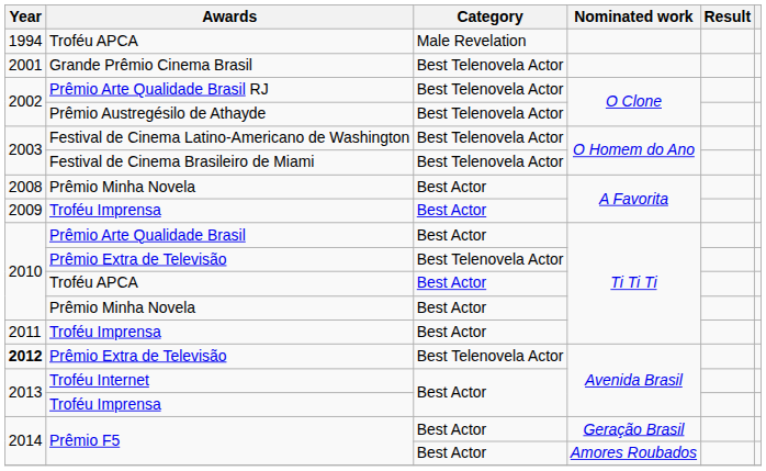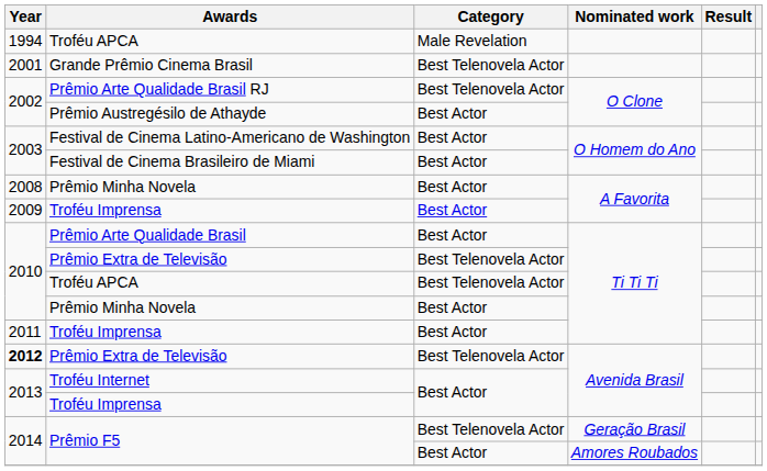 <table class="wikitable sortable">
 <tr>
 <th>Year</th>
 <th>Awards</th>
 <th>Category</th>
 <th>Nominated work</th>
 <th>Result</th>
 <th class="unsortable"></th>
 </tr>
 <tr>
 <td>1994</td>
 <td>Troféu APCA</td>
 <td>Male Revelation</td>
 <td></td>
 <td></td>
 <td></td>
 </tr>
 <tr>
 <td>2001</td>
 <td>Grande Prêmio Cinema Brasil</td>
 <td>Best Telenovela Actor</td>
 <td></td>
 <td></td>
 <td></td>
 </tr>
 <tr>
 <td rowspan="2">2002</td>
 <td><a href='#'>Prêmio Arte Qualidade Brasil</a> RJ</td>
 <td>Best Telenovela Actor</td>
 <td rowspan="2" style="text-align:center;"><em><a href='#'>O Clone</a></em></td>
 <td></td>
 <td></td>
 </tr>
 <tr>
 <td>Prêmio Austregésilo de Athayde</td>
-<td>Best Telenovela Actor</td>
+<td>Best Actor</td>
 <td></td>
 <td></td>
 </tr>
 <tr>
 <td rowspan="2">2003</td>
 <td>Festival de Cinema Latino-Americano de Washington</td>
-<td>Best Telenovela Actor</td>
+<td>Best Actor</td>
 <td rowspan="2" style="text-align:center;"><em><a href='#'>O Homem do Ano</a></em></td>
 <td></td>
 <td></td>
 </tr>
 <tr>
 <td>Festival de Cinema Brasileiro de Miami</td>
-<td>Best Telenovela Actor</td>
+<td>Best Actor</td>
 <td></td>
 <td></td>
 </tr>
 <tr>
 <td>2008</td>
 <td>Prêmio Minha Novela</td>
 <td>Best Actor</td>
 <td rowspan="2" style="text-align:center;"><em><a href='#'>A Favorita</a></em></td>
 <td></td>
 <td></td>
 </tr>
 <tr>
 <td>2009</td>
 <td><a href='#'>Troféu Imprensa</a></td>
 <td><a href='#'>Best Actor</a></td>
 <td></td>
 <td></td>
 </tr>
 <tr>
 <td rowspan="4">2010</td>
 <td><a href='#'>Prêmio Arte Qualidade Brasil</a></td>
 <td>Best Actor</td>
 <td rowspan="5" style="text-align:center;"><em><a href='#'>Ti Ti Ti</a></em></td>
 <td></td>
 <td></td>
 </tr>
 <tr>
 <td><a href='#'>Prêmio Extra de Televisão</a></td>
 <td>Best Telenovela Actor</td>
 <td></td>
 <td></td>
 </tr>
 <tr>
 <td>Troféu APCA</td>
-<td><a href='#'>Best Actor</a></td>
+<td>Best Telenovela Actor</td>
 <td></td>
 <td></td>
 </tr>
 <tr>
 <td>Prêmio Minha Novela</td>
 <td>Best Actor</td>
 <td></td>
 <td></td>
 </tr>
 <tr>
 <td>2011</td>
 <td><a href='#'>Troféu Imprensa</a></td>
 <td>Best Actor</td>
 <td></td>
 <td></td>
 </tr>
 <tr>
 <td><strong>2012</strong></td>
 <td><a href='#'>Prêmio Extra de Televisão</a></td>
 <td>Best Telenovela Actor</td>
 <td rowspan="3" style="text-align:center;"><em><a href='#'>Avenida Brasil</a></em></td>
 <td></td>
 </tr>
 <tr>
 <td rowspan="2">2013</td>
 <td><a href='#'>Troféu Internet</a></td>
 <td rowspan="2">Best Actor</td>
 <td></td>
 <td></td>
 </tr>
 <tr>
 <td><a href='#'>Troféu Imprensa</a></td>
 <td></td>
 <td></td>
 </tr>
 <tr>
 <td rowspan="2">2014</td>
 <td rowspan="2"><a href='#'>Prêmio F5</a></td>
-<td>Best Actor</td>
+<td>Best Telenovela Actor</td>
 <td style="text-align:center;"><em><a href='#'>Geração Brasil</a></em></td>
 <td></td>
 <td></td>
 </tr>
 <tr>
 <td>Best Actor</td>
 <td style="text-align:center;"><em><a href='#'>Amores Roubados</a></em></td>
 <td></td>
 <td></td>
 </tr>
 <tr>
 </tr>
 </table>
